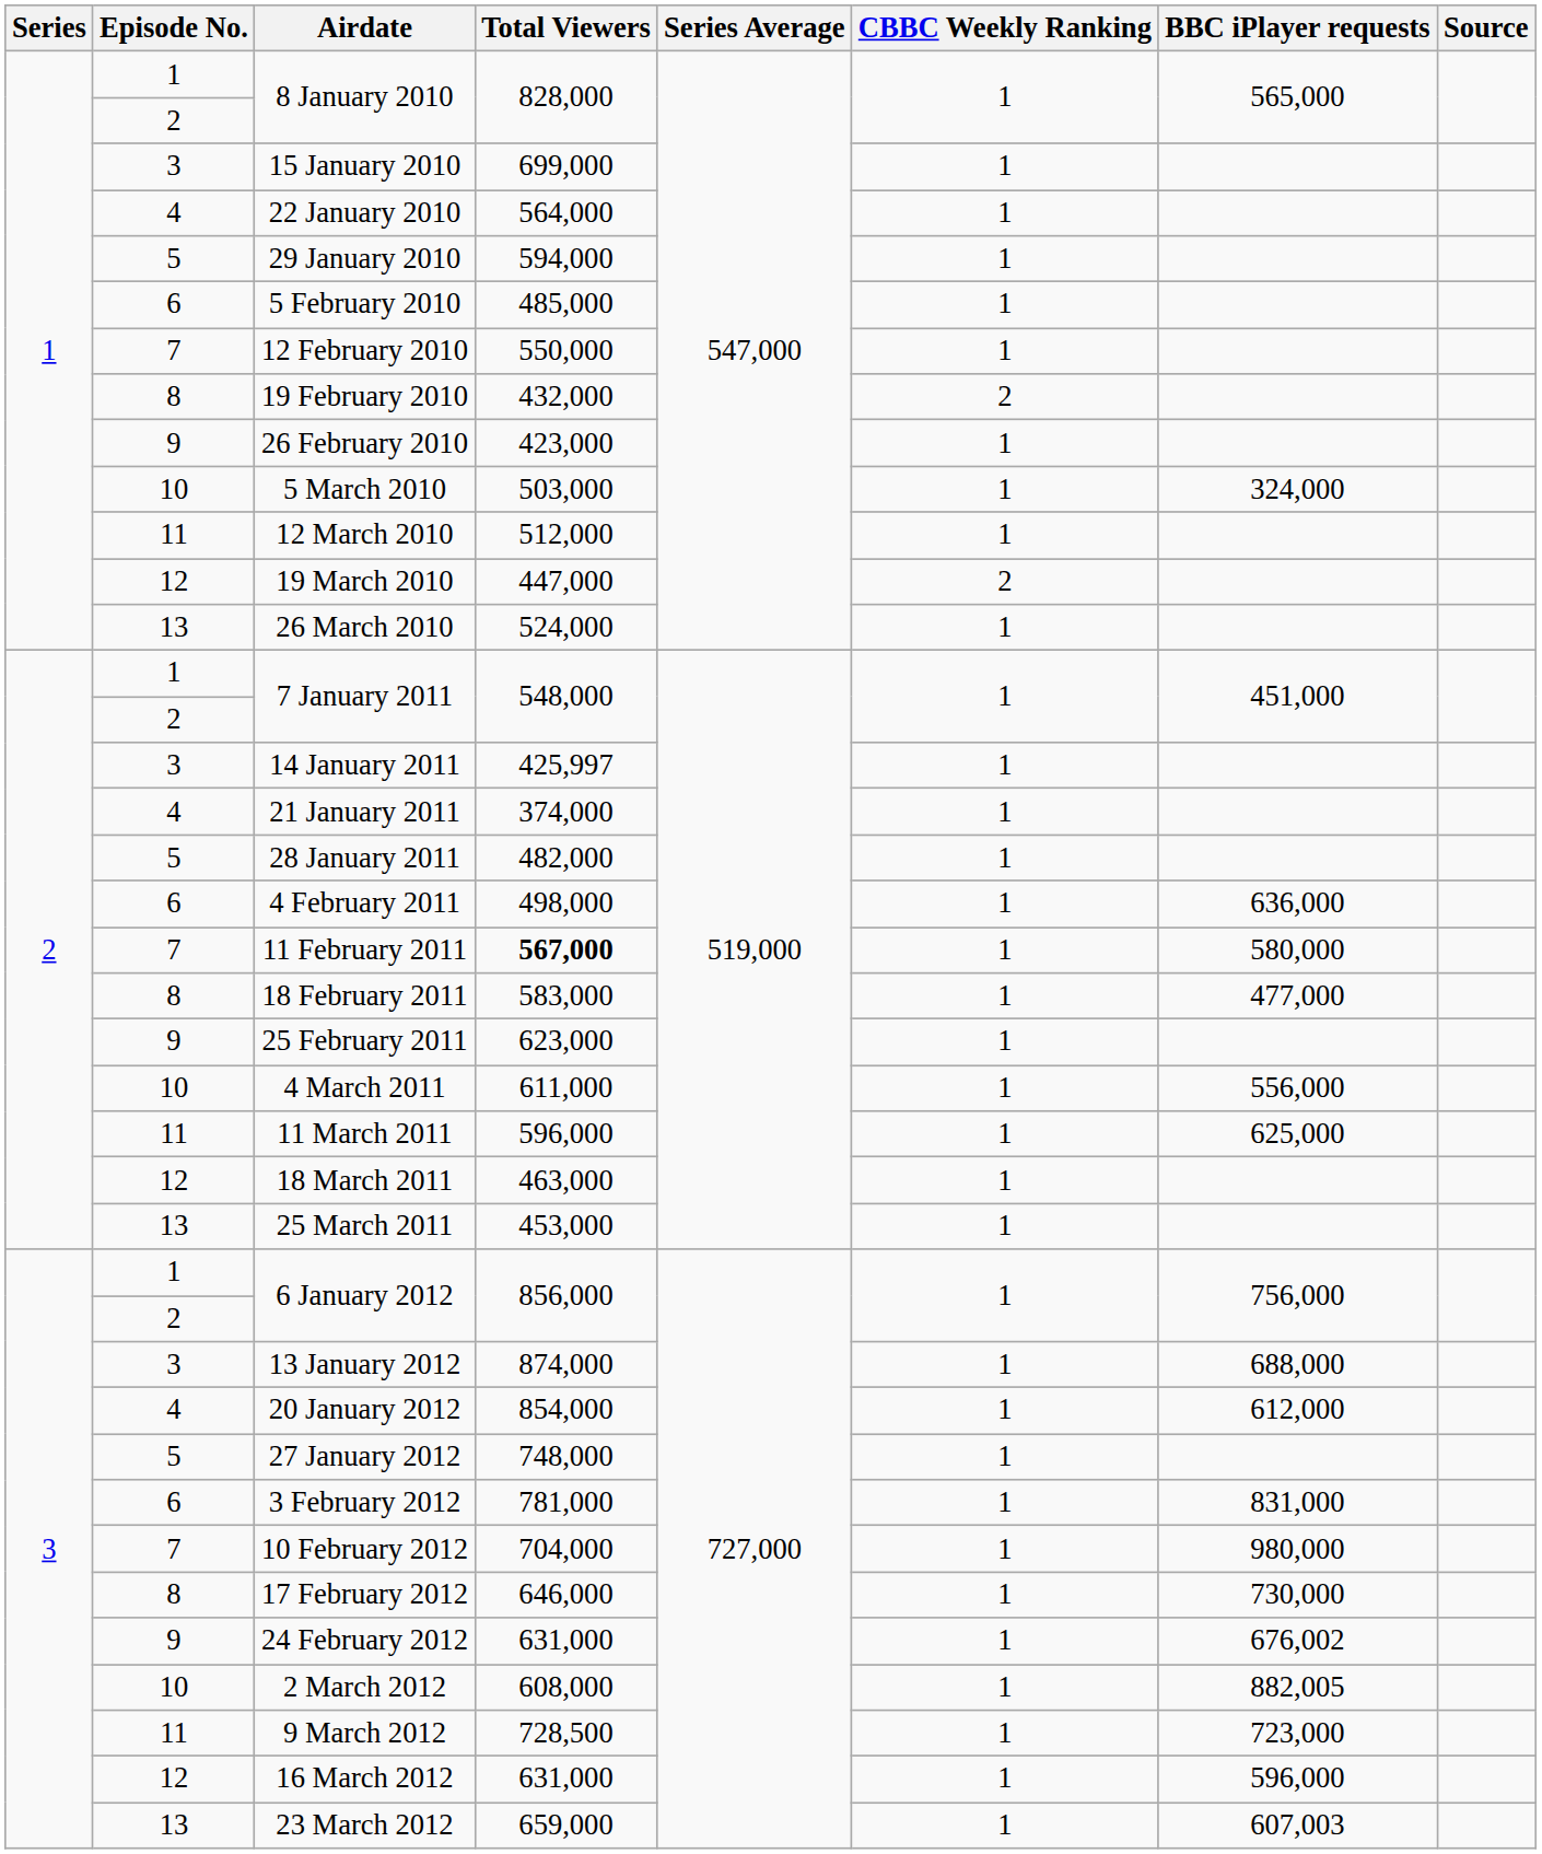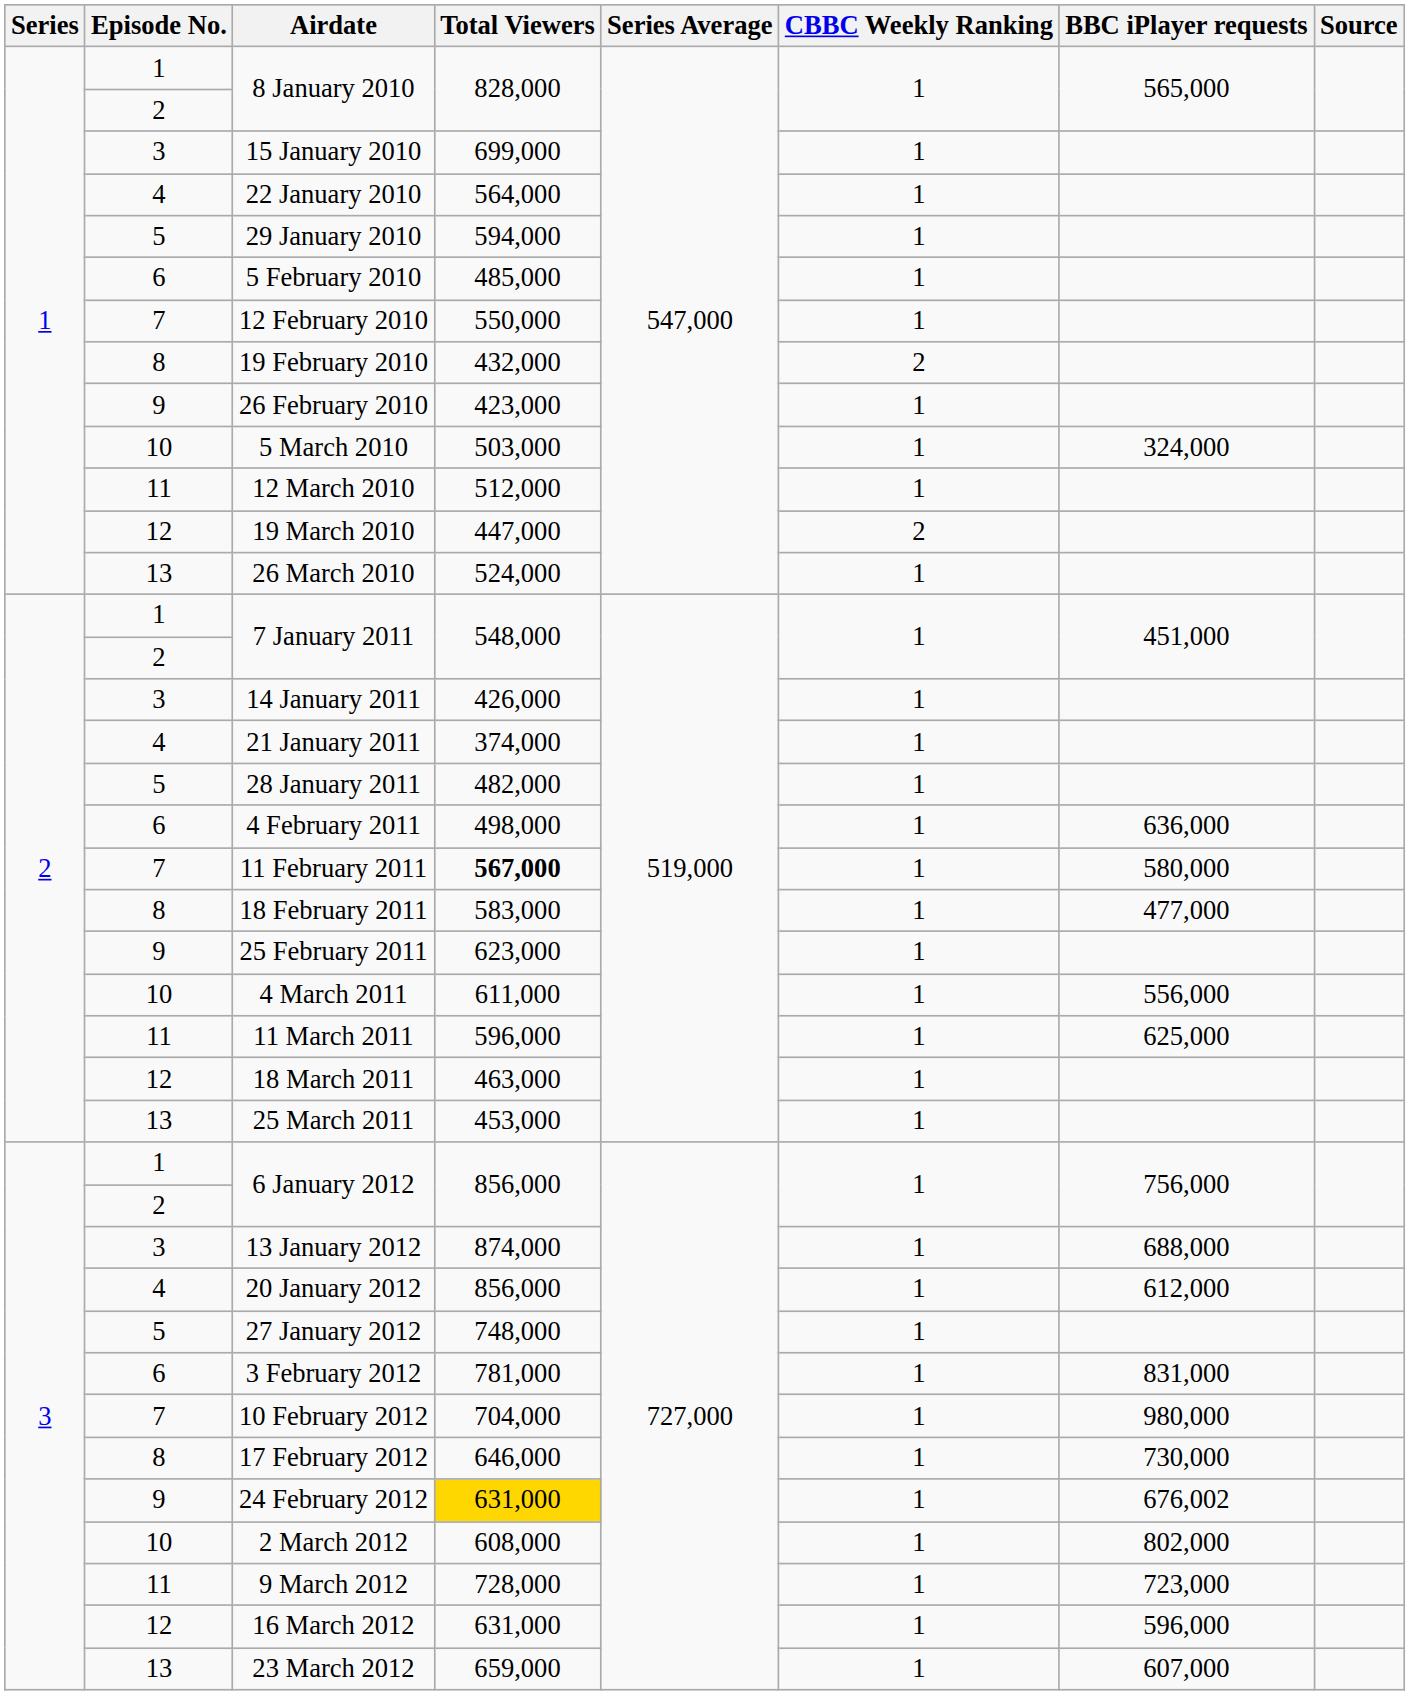 <table class="wikitable sortable" style="text-align:center;">
 <tr>
 <th>Series</th>
 <th>Episode No.</th>
 <th>Airdate</th>
 <th>Total Viewers</th>
 <th>Series Average</th>
 <th><a href='#'>CBBC</a> Weekly Ranking</th>
 <th>BBC iPlayer requests</th>
 <th>Source</th>
 </tr>
 <tr>
 <td rowspan="13"><a href='#'>1</a></td>
 <td>1</td>
 <td rowspan="2">8 January 2010</td>
 <td rowspan="2">828,000</td>
 <td rowspan="13">547,000</td>
 <td rowspan="2">1</td>
 <td rowspan="2">565,000</td>
 <td rowspan="2"></td>
 </tr>
 <tr>
 <td>2</td>
 </tr>
 <tr>
 <td>3</td>
 <td>15 January 2010</td>
 <td>699,000</td>
 <td>1</td>
 <td></td>
 <td></td>
 </tr>
 <tr>
 <td>4</td>
 <td>22 January 2010</td>
 <td>564,000</td>
 <td>1</td>
 <td></td>
 <td></td>
 </tr>
 <tr>
 <td>5</td>
 <td>29 January 2010</td>
 <td>594,000</td>
 <td>1</td>
 <td></td>
 <td></td>
 </tr>
 <tr>
 <td>6</td>
 <td>5 February 2010</td>
 <td>485,000</td>
 <td>1</td>
 <td></td>
 <td></td>
 </tr>
 <tr>
 <td>7</td>
 <td>12 February 2010</td>
 <td>550,000</td>
 <td>1</td>
 <td></td>
 <td></td>
 </tr>
 <tr>
 <td>8</td>
 <td>19 February 2010</td>
 <td>432,000</td>
 <td>2</td>
 <td></td>
 <td></td>
 </tr>
 <tr>
 <td>9</td>
 <td>26 February 2010</td>
 <td>423,000</td>
 <td>1</td>
 <td></td>
 <td></td>
 </tr>
 <tr>
 <td>10</td>
 <td>5 March 2010</td>
 <td>503,000</td>
 <td>1</td>
 <td>324,000</td>
 <td></td>
 </tr>
 <tr>
 <td>11</td>
 <td>12 March 2010</td>
 <td>512,000</td>
 <td>1</td>
 <td></td>
 <td></td>
 </tr>
 <tr>
 <td>12</td>
 <td>19 March 2010</td>
 <td>447,000</td>
 <td>2</td>
 <td></td>
 <td></td>
 </tr>
 <tr>
 <td>13</td>
 <td>26 March 2010</td>
 <td>524,000</td>
 <td>1</td>
 <td></td>
 <td></td>
 </tr>
 <tr>
 <td rowspan="13"><a href='#'>2</a></td>
 <td>1</td>
 <td rowspan="2">7 January 2011</td>
 <td rowspan="2">548,000</td>
 <td rowspan="13">519,000</td>
 <td rowspan="2">1</td>
 <td rowspan="2">451,000</td>
 <td rowspan="2"></td>
 </tr>
 <tr>
 <td>2</td>
 </tr>
 <tr>
 <td>3</td>
 <td>14 January 2011</td>
-<td>425,997</td>
+<td>426,000</td>
 <td>1</td>
 <td></td>
 <td></td>
 </tr>
 <tr>
 <td>4</td>
 <td>21 January 2011</td>
 <td>374,000</td>
 <td>1</td>
 <td></td>
 <td></td>
 </tr>
 <tr>
 <td>5</td>
 <td>28 January 2011</td>
 <td>482,000</td>
 <td>1</td>
 <td></td>
 <td></td>
 </tr>
 <tr>
 <td>6</td>
 <td>4 February 2011</td>
 <td>498,000</td>
 <td>1</td>
 <td>636,000</td>
 <td></td>
 </tr>
 <tr>
 <td>7</td>
 <td>11 February 2011</td>
 <td><strong>567,000</strong></td>
 <td>1</td>
 <td>580,000</td>
 <td></td>
 </tr>
 <tr>
 <td>8</td>
 <td>18 February 2011</td>
 <td>583,000</td>
 <td>1</td>
 <td>477,000</td>
 <td></td>
 </tr>
 <tr>
 <td>9</td>
 <td>25 February 2011</td>
 <td>623,000</td>
 <td>1</td>
 <td></td>
 <td></td>
 </tr>
 <tr>
 <td>10</td>
 <td>4 March 2011</td>
 <td>611,000</td>
 <td>1</td>
 <td>556,000</td>
 <td></td>
 </tr>
 <tr>
 <td>11</td>
 <td>11 March 2011</td>
 <td>596,000</td>
 <td>1</td>
 <td>625,000</td>
 <td></td>
 </tr>
 <tr>
 <td>12</td>
 <td>18 March 2011</td>
 <td>463,000</td>
 <td>1</td>
 <td></td>
 <td></td>
 </tr>
 <tr>
 <td>13</td>
 <td>25 March 2011</td>
 <td>453,000</td>
 <td>1</td>
 <td></td>
 <td></td>
 </tr>
 <tr>
 <td rowspan=13><a href='#'>3</a></td>
 <td>1</td>
 <td rowspan="2">6 January 2012</td>
 <td rowspan="2">856,000</td>
 <td rowspan="13">727,000</td>
 <td rowspan="2">1</td>
 <td rowspan="2">756,000</td>
 <td rowspan="2"></td>
 </tr>
 <tr>
 <td>2</td>
 </tr>
 <tr>
 <td>3</td>
 <td>13 January 2012</td>
 <td>874,000</td>
 <td>1</td>
 <td>688,000</td>
 <td></td>
 </tr>
 <tr>
 <td>4</td>
 <td>20 January 2012</td>
-<td>854,000</td>
+<td>856,000</td>
 <td>1</td>
 <td>612,000</td>
 <td></td>
 </tr>
 <tr>
 <td>5</td>
 <td>27 January 2012</td>
 <td>748,000</td>
 <td>1</td>
 <td></td>
 <td></td>
 </tr>
 <tr>
 <td>6</td>
 <td>3 February 2012</td>
 <td>781,000</td>
 <td>1</td>
 <td>831,000</td>
 <td></td>
 </tr>
 <tr>
 <td>7</td>
 <td>10 February 2012</td>
 <td>704,000</td>
 <td>1</td>
 <td>980,000</td>
 <td></td>
 </tr>
 <tr>
 <td>8</td>
 <td>17 February 2012</td>
 <td>646,000</td>
 <td>1</td>
 <td>730,000</td>
 <td></td>
 </tr>
 <tr>
 <td>9</td>
 <td>24 February 2012</td>
-<td>631,000</td>
+<td style="background: gold;">631,000</td>
 <td>1</td>
 <td>676,002</td>
 <td></td>
 </tr>
 <tr>
 <td>10</td>
 <td>2 March 2012</td>
 <td>608,000</td>
 <td>1</td>
-<td>882,005</td>
+<td>802,000</td>
 <td></td>
 </tr>
 <tr>
 <td>11</td>
 <td>9 March 2012</td>
-<td>728,500</td>
+<td>728,000</td>
 <td>1</td>
 <td>723,000</td>
 <td></td>
 </tr>
 <tr>
 <td>12</td>
 <td>16 March 2012</td>
 <td>631,000</td>
 <td>1</td>
 <td>596,000</td>
 <td></td>
 </tr>
 <tr>
 <td>13</td>
 <td>23 March 2012</td>
 <td>659,000</td>
 <td>1</td>
-<td>607,003</td>
+<td>607,000</td>
 <td></td>
 </tr>
 </table>
